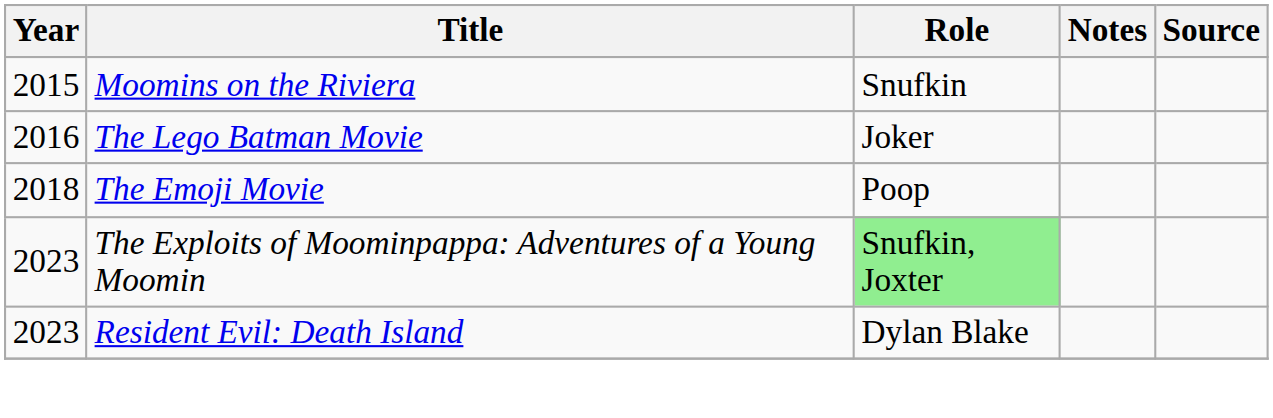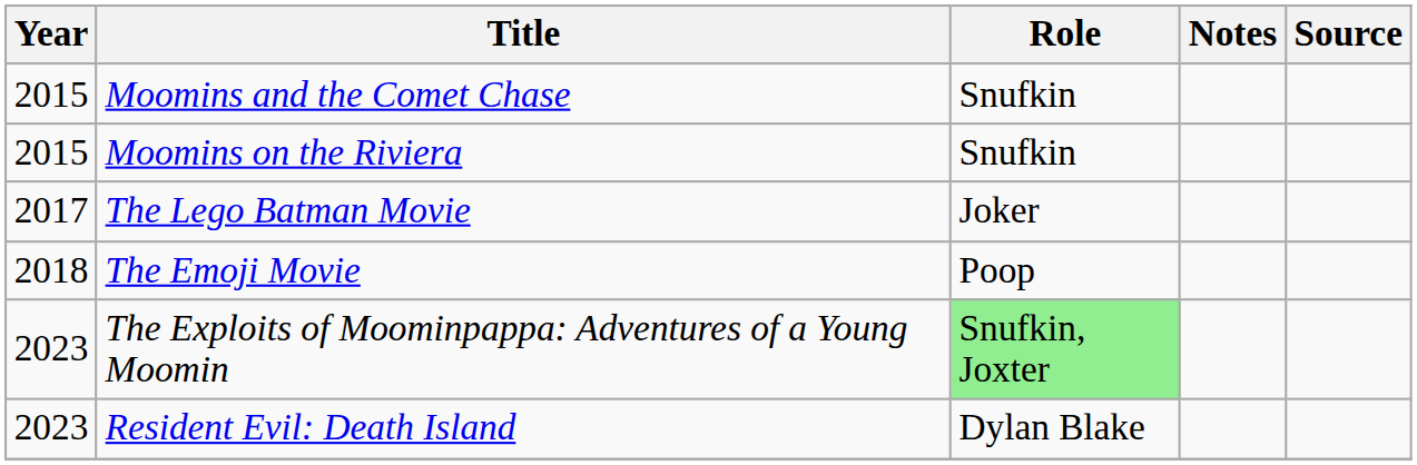 <table class="wikitable sortable">
 <tr>
 <th>Year</th>
 <th>Title</th>
 <th>Role</th>
 <th>Notes</th>
 <th>Source</th>
 </tr>
 <tr>
 <td>2015</td>
+<td><em><a href='#'>Moomins and the Comet Chase</a></em></td>
+<td>Snufkin</td>
+<td></td>
+<td></td>
+</tr>
+<tr>
+<td>2015</td>
 <td><em><a href='#'>Moomins on the Riviera</a></em></td>
 <td>Snufkin</td>
 <td></td>
 <td></td>
 </tr>
 <tr>
-<td>2016</td>
+<td>2017</td>
 <td><em><a href='#'>The Lego Batman Movie</a></em></td>
 <td>Joker</td>
 <td></td>
 <td></td>
 </tr>
 <tr>
 <td>2018</td>
 <td><em><a href='#'>The Emoji Movie</a></em></td>
 <td>Poop</td>
 <td></td>
 <td></td>
 </tr>
 <tr>
 <td>2023</td>
 <td><em>The Exploits of Moominpappa: Adventures of a Young Moomin</em></td>
 <td style="background: lightgreen;">Snufkin, Joxter</td>
 <td></td>
 <td></td>
 </tr>
 <tr>
 <td>2023</td>
 <td><em><a href='#'>Resident Evil: Death Island</a></em></td>
 <td>Dylan Blake</td>
 <td></td>
 <td></td>
 </tr>
 <tr>
 </tr>
 </table>
